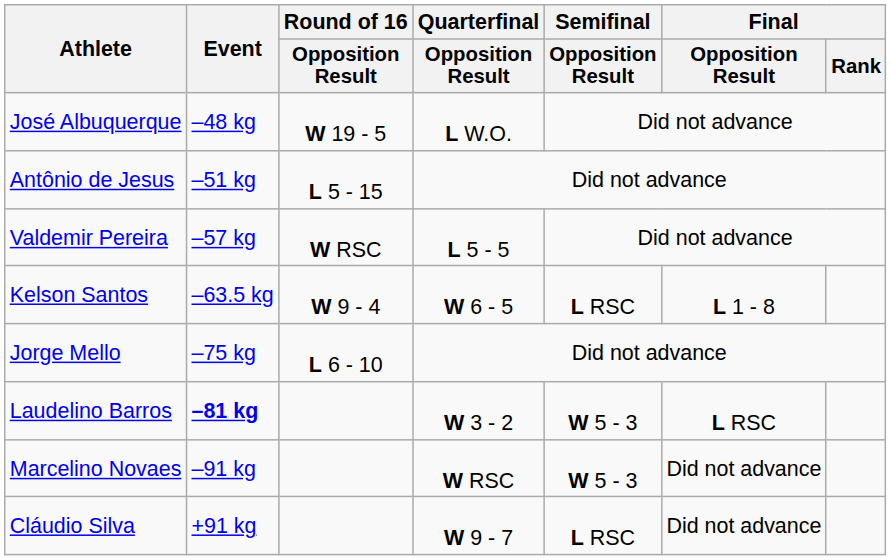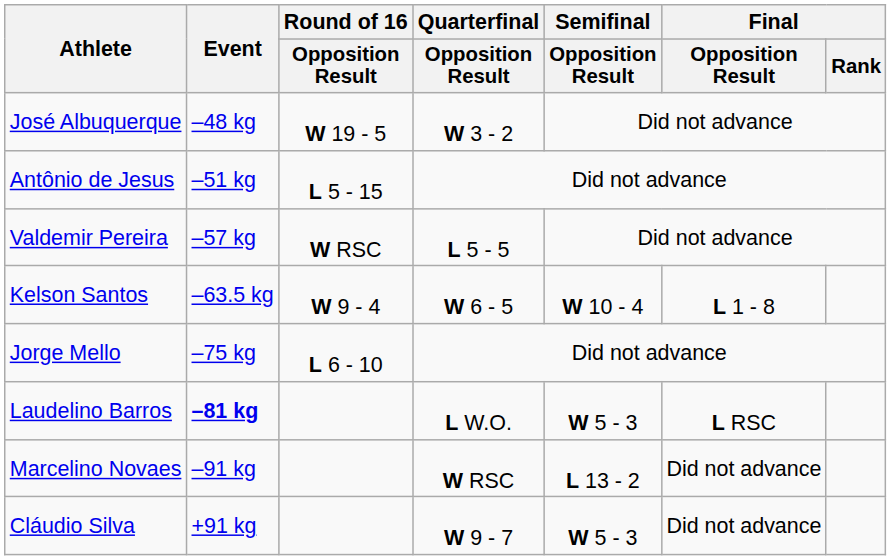 <table class=wikitable style=font-size:90%;text-align:center>
 <tr>
 <th rowspan=2>Athlete</th>
 <th rowspan=2>Event</th>
 <th>Round of 16</th>
 <th>Quarterfinal</th>
 <th>Semifinal</th>
 <th colspan=2>Final</th>
 </tr>
 <tr style=font-size:95%>
 <th>Opposition<br>Result</th>
 <th>Opposition<br>Result</th>
 <th>Opposition<br>Result</th>
 <th>Opposition<br>Result</th>
 <th>Rank</th>
 </tr>
 <tr>
 <td align=left><a href='#'>José Albuquerque</a></td>
 <td align=left><a href='#'>–48 kg</a></td>
 <td><br><strong>W</strong> 19 - 5</td>
-<td><br><strong>L</strong> W.O.</td>
+<td><br><strong>W</strong> 3 - 2</td>
 <td align="center" colspan="3">Did not advance</td>
 </tr>
 <tr>
 <td align=left><a href='#'>Antônio de Jesus</a></td>
 <td align=left><a href='#'>–51 kg</a></td>
 <td><br><strong>L</strong> 5 - 15</td>
 <td align="center" colspan="4">Did not advance</td>
 </tr>
 <tr>
 <td align=left><a href='#'>Valdemir Pereira</a></td>
 <td align=left><a href='#'>–57 kg</a></td>
 <td><br><strong>W</strong> RSC</td>
 <td><br><strong>L</strong> 5 - 5</td>
 <td align="center" colspan="3">Did not advance</td>
 </tr>
 <tr>
 <td align=left><a href='#'>Kelson Santos</a></td>
 <td align=left><a href='#'>–63.5 kg</a></td>
 <td><br><strong>W</strong> 9 - 4</td>
 <td><br><strong>W</strong> 6 - 5</td>
-<td><br> <strong>L</strong> RSC</td>
+<td><br><strong>W</strong> 10 - 4</td>
 <td><br><strong>L</strong> 1 - 8</td>
 <td></td>
 </tr>
 <tr>
 <td align=left><a href='#'>Jorge Mello</a></td>
 <td align=left><a href='#'>–75 kg</a></td>
 <td><br><strong>L</strong> 6 - 10</td>
 <td align="center" colspan="5">Did not advance</td>
 </tr>
 <tr>
 <td align=left><a href='#'>Laudelino Barros</a></td>
 <td align=left><strong><a href='#'>–81 kg</a></strong></td>
 <td></td>
-<td><br><strong>W</strong> 3 - 2</td>
+<td><br><strong>L</strong> W.O.</td>
 <td><br><strong>W</strong> 5 - 3</td>
 <td><br><strong>L</strong>  RSC</td>
 <td></td>
 </tr>
 <tr>
 <td align=left><a href='#'>Marcelino Novaes</a></td>
 <td align=left><a href='#'>–91 kg</a></td>
 <td></td>
 <td><br><strong>W</strong> RSC</td>
-<td><br><strong>W</strong> 5 - 3</td>
+<td><br><strong>L</strong> 13 - 2</td>
 <td>Did not advance</td>
 <td></td>
 </tr>
 <tr>
 <td align=left><a href='#'>Cláudio Silva</a></td>
 <td align=left><a href='#'>+91 kg</a></td>
 <td></td>
 <td><br><strong>W</strong> 9 - 7</td>
-<td><br> <strong>L</strong> RSC</td>
+<td><br><strong>W</strong> 5 - 3</td>
 <td>Did not advance</td>
 <td></td>
 </tr>
 </table>
